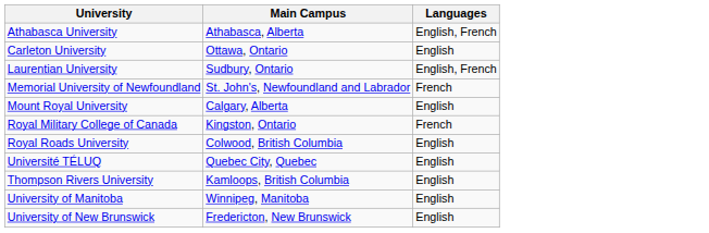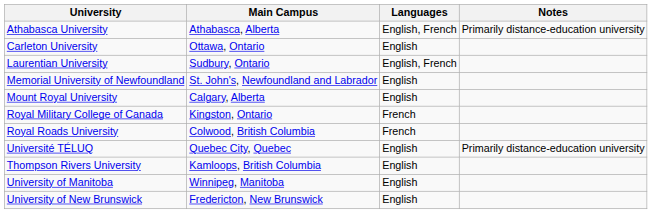 <table class="wikitable">
 <tr>
 <th>University</th>
 <th>Main Campus</th>
 <th>Languages</th>
+<th>Notes</th>
 </tr>
 <tr>
 <td><a href='#'>Athabasca University</a></td>
 <td><a href='#'>Athabasca</a>, <a href='#'>Alberta</a></td>
 <td>English, French</td>
+<td>Primarily distance-education university</td>
 </tr>
 <tr>
 <td><a href='#'>Carleton University</a></td>
 <td><a href='#'>Ottawa</a>, <a href='#'>Ontario</a></td>
 <td>English</td>
+<td></td>
 </tr>
 <tr>
 <td><a href='#'>Laurentian University</a></td>
 <td><a href='#'>Sudbury</a>, <a href='#'>Ontario</a></td>
 <td>English, French</td>
+<td></td>
 </tr>
 <tr>
 <td><a href='#'>Memorial University of Newfoundland</a></td>
 <td><a href='#'>St. John's</a>, <a href='#'>Newfoundland and Labrador</a></td>
-<td>French</td>
+<td>English</td>
+<td></td>
 </tr>
 <tr>
 <td><a href='#'>Mount Royal University</a></td>
 <td><a href='#'>Calgary</a>, <a href='#'>Alberta</a></td>
 <td>English</td>
+<td></td>
 </tr>
 <tr>
 <td><a href='#'>Royal Military College of Canada</a></td>
 <td><a href='#'>Kingston</a>, <a href='#'>Ontario</a></td>
 <td>French</td>
+<td></td>
 </tr>
 <tr>
 <td><a href='#'>Royal Roads University</a></td>
 <td><a href='#'>Colwood</a>, <a href='#'>British Columbia</a></td>
-<td>English</td>
+<td>French</td>
+<td></td>
 </tr>
 <tr>
 <td><a href='#'>Université TÉLUQ</a></td>
 <td><a href='#'>Quebec City</a>, <a href='#'>Quebec</a></td>
 <td>English</td>
+<td>Primarily distance-education university</td>
 </tr>
 <tr>
 <td><a href='#'>Thompson Rivers University</a></td>
 <td><a href='#'>Kamloops</a>, <a href='#'>British Columbia</a></td>
 <td>English</td>
+<td></td>
 </tr>
 <tr>
 <td><a href='#'>University of Manitoba</a></td>
 <td><a href='#'>Winnipeg</a>, <a href='#'>Manitoba</a></td>
 <td>English</td>
+<td></td>
 </tr>
 <tr>
 <td><a href='#'>University of New Brunswick</a></td>
 <td><a href='#'>Fredericton</a>, <a href='#'>New Brunswick</a></td>
 <td>English</td>
+<td></td>
 </tr>
 </table>
